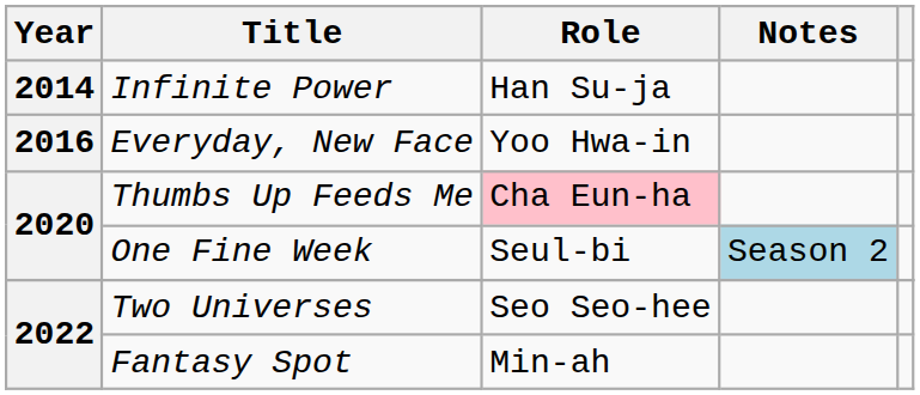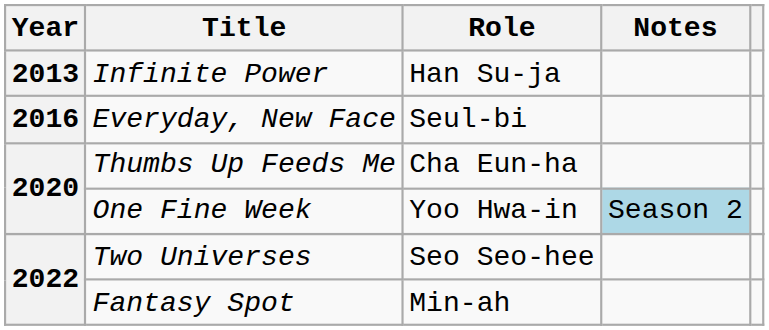 <table class="wikitable  plainrowheaders">
 <tr>
 <th scope="col">Year</th>
 <th scope="col">Title</th>
 <th scope="col">Role</th>
 <th scope="col">Notes</th>
 <th scope="col" class="unsortable"></th>
 </tr>
 <tr>
-<th scope="row">2014</th>
+<th scope="row">2013</th>
 <td><em>Infinite Power</em></td>
 <td>Han Su-ja</td>
 <td></td>
 <td></td>
 </tr>
 <tr>
 <th scope="row">2016</th>
 <td><em>Everyday, New Face</em></td>
-<td>Yoo Hwa-in</td>
+<td>Seul-bi</td>
 <td></td>
 <td></td>
 </tr>
 <tr>
 <th scope="row" rowspan="2">2020</th>
 <td><em>Thumbs Up Feeds Me</em></td>
-<td style="background: pink;">Cha Eun-ha</td>
+<td>Cha Eun-ha</td>
 <td></td>
 <td></td>
 </tr>
 <tr>
 <td><em>One Fine Week</em></td>
-<td>Seul-bi</td>
+<td>Yoo Hwa-in</td>
 <td style="background: lightblue;">Season 2</td>
 <td></td>
 </tr>
 <tr>
 </tr>
 <tr>
 <th scope="row" rowspan=2>2022</th>
 <td><em>Two Universes</em></td>
 <td>Seo Seo-hee</td>
 <td></td>
 <td></td>
 </tr>
 <tr>
 <td><em>Fantasy Spot</em></td>
 <td>Min-ah</td>
 <td></td>
 <td></td>
 </tr>
 </table>
